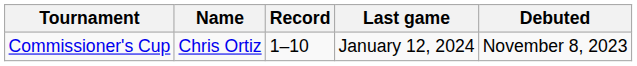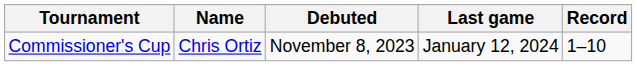 <table class="wikitable">
 <tr>
 <th>Tournament</th>
 <th>Name</th>
+<th>Debuted</th>
+<th>Last game</th>
 <th>Record</th>
-<th>Last game</th>
-<th>Debuted</th>
 </tr>
 <tr>
 <td><a href='#'>Commissioner's Cup</a></td>
 <td><a href='#'>Chris Ortiz</a></td>
+<td>November 8, 2023 </td>
+<td>January 12, 2024 </td>
 <td>1–10</td>
-<td>January 12, 2024 </td>
-<td>November 8, 2023 </td>
 </tr>
 </table>
